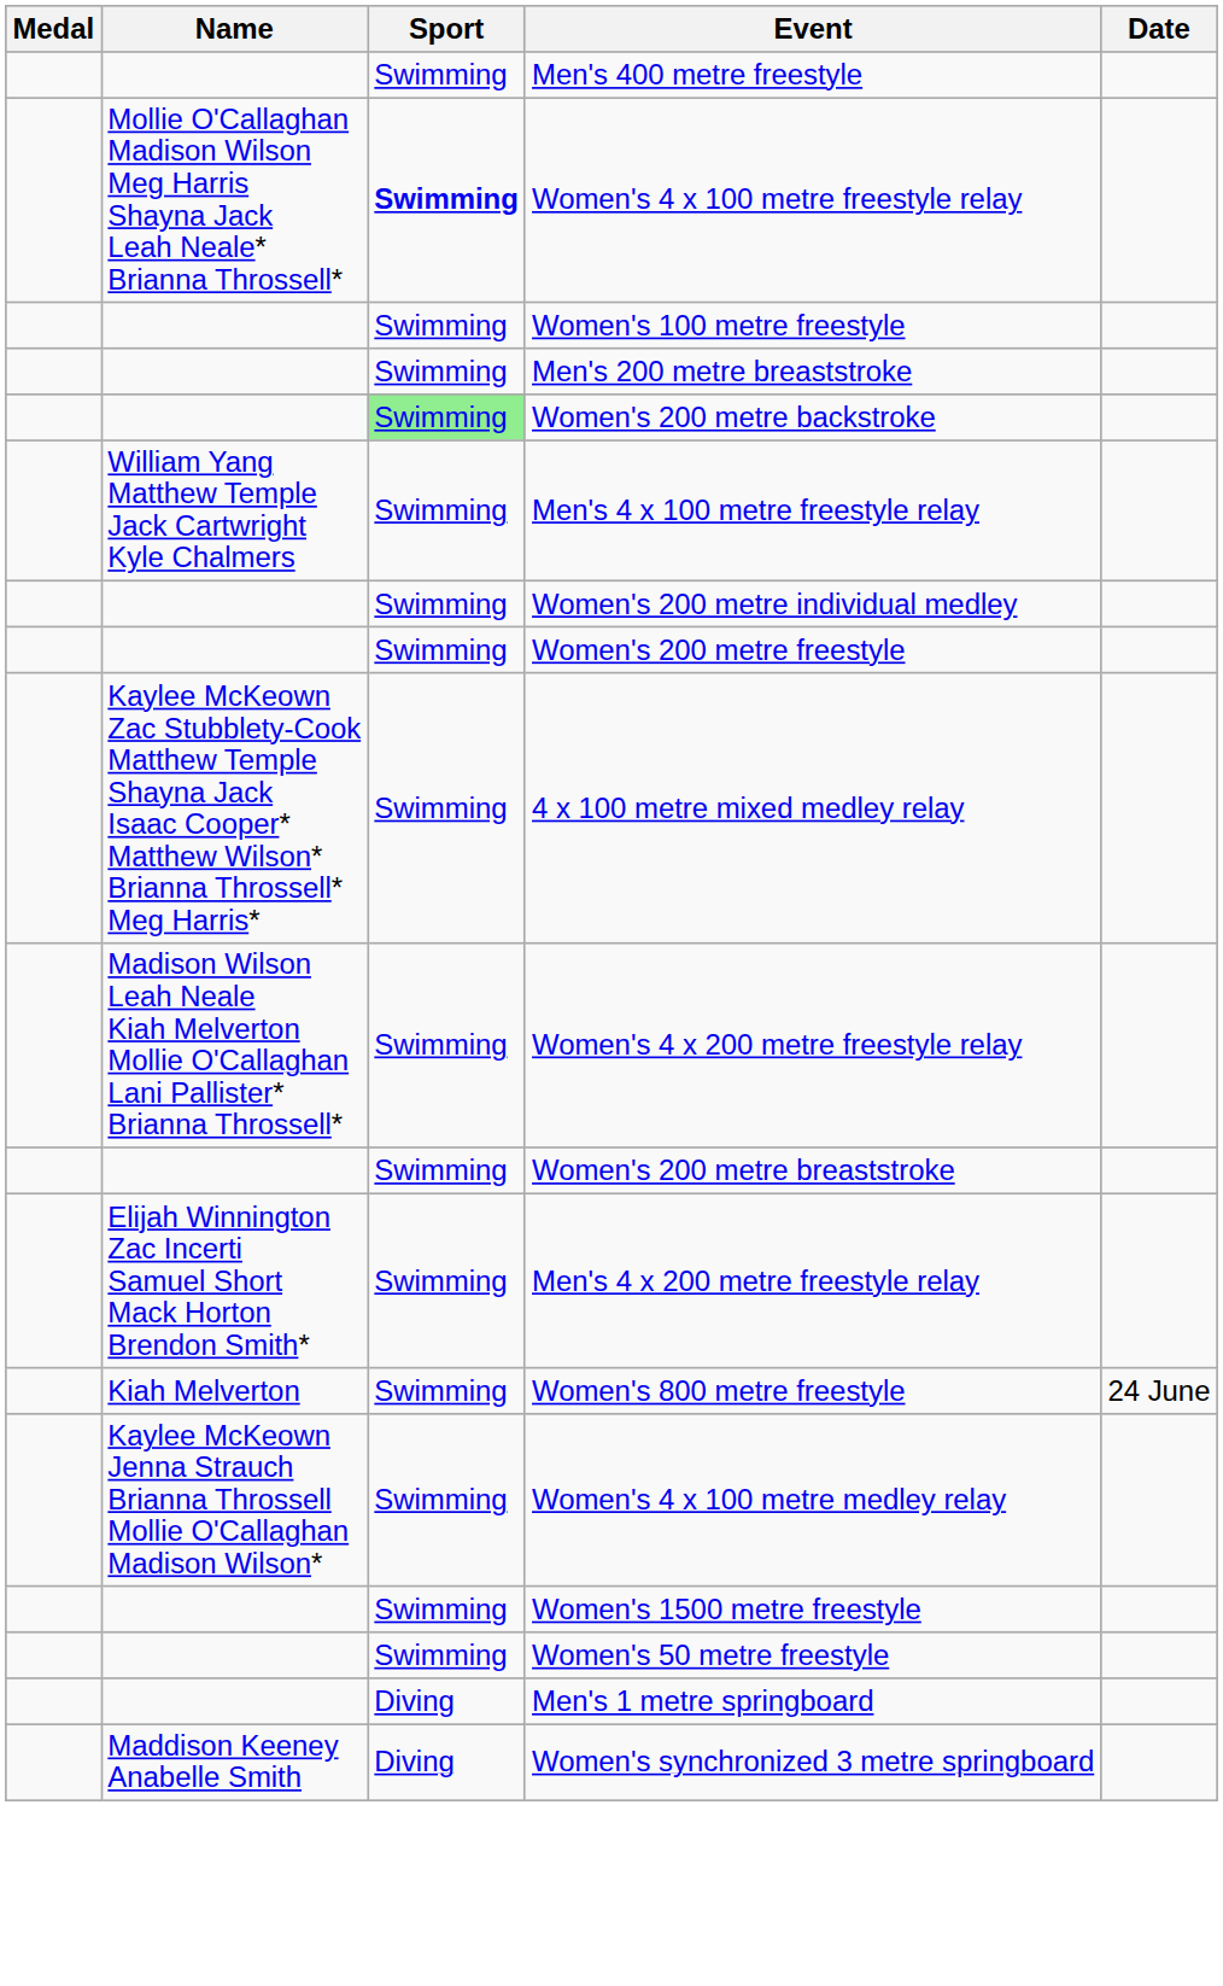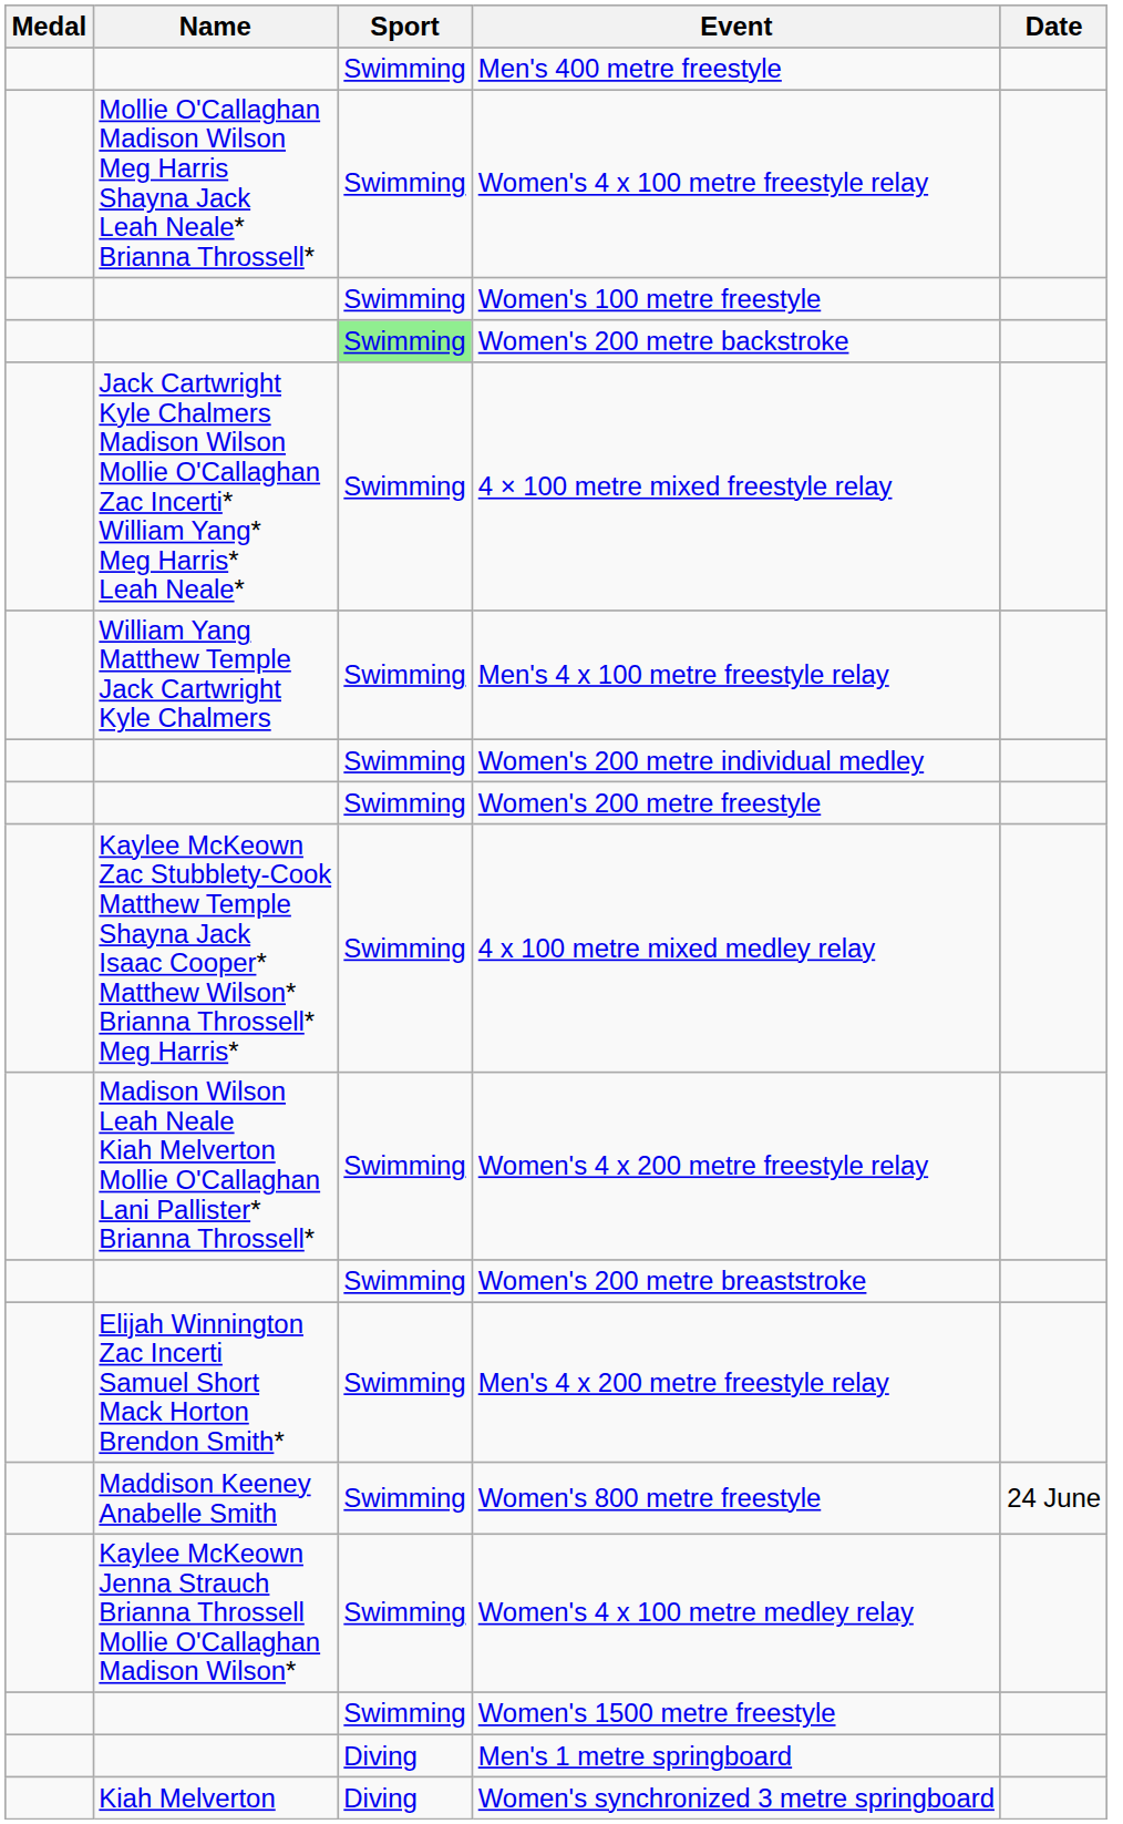 <table class="wikitable sortable" style="font-size:90%">
 <tr>
 <th>Medal</th>
 <th>Name</th>
 <th>Sport</th>
 <th>Event</th>
 <th>Date</th>
 </tr>
 <tr>
 <td></td>
 <td></td>
 <td><a href='#'>Swimming</a></td>
 <td><a href='#'>Men's 400 metre freestyle</a></td>
 <td></td>
 </tr>
 <tr>
 <td></td>
 <td><a href='#'>Mollie O'Callaghan</a><br><a href='#'>Madison Wilson</a><br><a href='#'>Meg Harris</a><br><a href='#'>Shayna Jack</a><br><a href='#'>Leah Neale</a>*<br><a href='#'>Brianna Throssell</a>*</td>
-<td><strong><a href='#'>Swimming</a></strong></td>
+<td><a href='#'>Swimming</a></td>
 <td><a href='#'>Women's 4 x 100 metre freestyle relay</a></td>
 <td></td>
 </tr>
 <tr>
 <td></td>
 <td></td>
 <td><a href='#'>Swimming</a></td>
 <td><a href='#'>Women's 100 metre freestyle</a></td>
 <td></td>
 </tr>
 <tr>
 <td></td>
 <td></td>
-<td><a href='#'>Swimming</a></td>
-<td><a href='#'>Men's 200 metre breaststroke</a></td>
+<td style="background: lightgreen;"><a href='#'>Swimming</a></td>
+<td><a href='#'>Women's 200 metre backstroke</a></td>
 <td></td>
 </tr>
 <tr>
 <td></td>
-<td></td>
-<td style="background: lightgreen;"><a href='#'>Swimming</a></td>
-<td><a href='#'>Women's 200 metre backstroke</a></td>
+<td><a href='#'>Jack Cartwright</a><br><a href='#'>Kyle Chalmers</a><br><a href='#'>Madison Wilson</a><br><a href='#'>Mollie O'Callaghan</a><br><a href='#'>Zac Incerti</a>*<br><a href='#'>William Yang</a>*<br><a href='#'>Meg Harris</a>*<br><a href='#'>Leah Neale</a>*</td>
+<td><a href='#'>Swimming</a></td>
+<td><a href='#'>4 × 100 metre mixed freestyle relay</a></td>
 <td></td>
 </tr>
 <tr>
 <td></td>
 <td><a href='#'>William Yang</a><br><a href='#'>Matthew Temple</a><br><a href='#'>Jack Cartwright</a><br><a href='#'>Kyle Chalmers</a></td>
 <td><a href='#'>Swimming</a></td>
 <td><a href='#'>Men's 4 x 100 metre freestyle relay</a></td>
 <td></td>
 </tr>
 <tr>
 <td></td>
 <td></td>
 <td><a href='#'>Swimming</a></td>
 <td><a href='#'>Women's 200 metre individual medley</a></td>
 <td></td>
 </tr>
 <tr>
 <td></td>
 <td></td>
 <td><a href='#'>Swimming</a></td>
 <td><a href='#'>Women's 200 metre freestyle</a></td>
 <td></td>
 </tr>
 <tr>
 <td></td>
 <td><a href='#'>Kaylee McKeown</a><br><a href='#'>Zac Stubblety-Cook</a><br><a href='#'>Matthew Temple</a><br><a href='#'>Shayna Jack</a><br><a href='#'>Isaac Cooper</a>*<br><a href='#'>Matthew Wilson</a>*<br><a href='#'>Brianna Throssell</a>*<br><a href='#'>Meg Harris</a>*</td>
 <td><a href='#'>Swimming</a></td>
 <td><a href='#'>4 x 100 metre mixed medley relay</a></td>
 <td></td>
 </tr>
 <tr>
 <td></td>
 <td><a href='#'>Madison Wilson</a><br><a href='#'>Leah Neale</a><br><a href='#'>Kiah Melverton</a><br><a href='#'>Mollie O'Callaghan</a><br><a href='#'>Lani Pallister</a>*<br><a href='#'>Brianna Throssell</a>*</td>
 <td><a href='#'>Swimming</a></td>
 <td><a href='#'>Women's 4 x 200 metre freestyle relay</a></td>
 <td></td>
 </tr>
 <tr>
 <td></td>
 <td></td>
 <td><a href='#'>Swimming</a></td>
 <td><a href='#'>Women's 200 metre breaststroke</a></td>
 <td></td>
 </tr>
 <tr>
 <td></td>
 <td><a href='#'>Elijah Winnington</a><br><a href='#'>Zac Incerti</a><br><a href='#'>Samuel Short</a><br><a href='#'>Mack Horton</a><br><a href='#'>Brendon Smith</a>*</td>
 <td><a href='#'>Swimming</a></td>
 <td><a href='#'>Men's 4 x 200 metre freestyle relay</a></td>
 <td></td>
 </tr>
 <tr>
 <td></td>
-<td><a href='#'>Kiah Melverton</a></td>
+<td><a href='#'>Maddison Keeney</a><br><a href='#'>Anabelle Smith</a></td>
 <td><a href='#'>Swimming</a></td>
 <td><a href='#'>Women's 800 metre freestyle</a></td>
 <td>24 June</td>
 </tr>
 <tr>
 <td></td>
 <td><a href='#'>Kaylee McKeown</a><br><a href='#'>Jenna Strauch</a><br><a href='#'>Brianna Throssell</a><br><a href='#'>Mollie O'Callaghan</a><br><a href='#'>Madison Wilson</a>*</td>
 <td><a href='#'>Swimming</a></td>
 <td><a href='#'>Women's 4 x 100 metre medley relay</a></td>
 <td></td>
 </tr>
 <tr>
 <td></td>
 <td></td>
 <td><a href='#'>Swimming</a></td>
 <td><a href='#'>Women's 1500 metre freestyle</a></td>
 <td></td>
 </tr>
 <tr>
 <td></td>
 <td></td>
-<td><a href='#'>Swimming</a></td>
-<td><a href='#'>Women's 50 metre freestyle</a></td>
-<td></td>
-</tr>
-<tr>
-<td></td>
-<td></td>
 <td><a href='#'>Diving</a></td>
 <td><a href='#'>Men's 1 metre springboard</a></td>
 <td></td>
 </tr>
 <tr>
 <td></td>
-<td><a href='#'>Maddison Keeney</a><br><a href='#'>Anabelle Smith</a></td>
+<td><a href='#'>Kiah Melverton</a></td>
 <td><a href='#'>Diving</a></td>
 <td><a href='#'>Women's synchronized 3 metre springboard</a></td>
 <td></td>
 </tr>
 </table>
